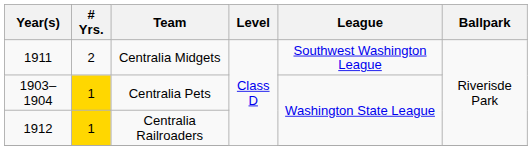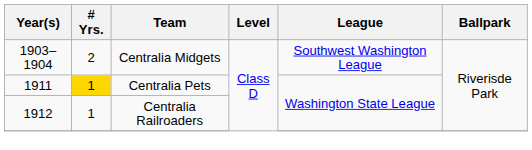 <table class="wikitable" style="text-align:center; font-size: 95%;">
 <tr>
 <th>Year(s)</th>
 <th># Yrs.</th>
 <th>Team</th>
 <th>Level</th>
 <th>League</th>
 <th>Ballpark</th>
 </tr>
 <tr>
-<td>1911</td>
+<td>1903–1904</td>
 <td>2</td>
 <td>Centralia Midgets</td>
 <td rowspan=4><a href='#'>Class D</a></td>
 <td><a href='#'>Southwest Washington League</a></td>
 <td rowspan=3>Riverisde Park</td>
 </tr>
 <tr>
-<td>1903–1904</td>
+<td>1911</td>
 <td style="background: gold;">1</td>
 <td>Centralia Pets</td>
 <td rowspan=2><a href='#'>Washington State League</a></td>
 </tr>
 <tr>
 <td>1912</td>
-<td style="background: gold;">1</td>
+<td>1</td>
 <td>Centralia Railroaders</td>
 </tr>
 <tr>
 </tr>
 </table>
